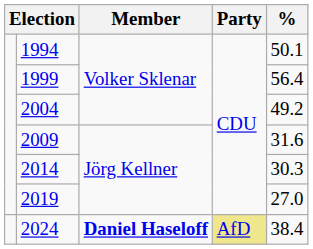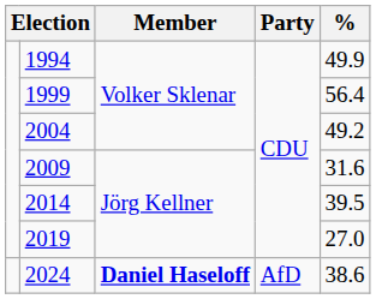 <table class=wikitable>
 <tr>
 <th colspan=2>Election</th>
 <th>Member</th>
 <th>Party</th>
 <th>%</th>
 </tr>
 <tr>
 <td rowspan=6 bgcolor=></td>
 <td><a href='#'>1994</a></td>
 <td rowspan=3><a href='#'>Volker Sklenar</a></td>
 <td rowspan=6><a href='#'>CDU</a></td>
-<td align=right>50.1</td>
+<td align=right>49.9</td>
 </tr>
 <tr>
 <td><a href='#'>1999</a></td>
 <td align=right>56.4</td>
 </tr>
 <tr>
 <td><a href='#'>2004</a></td>
 <td align=right>49.2</td>
 </tr>
 <tr>
 <td><a href='#'>2009</a></td>
 <td rowspan=3><a href='#'>Jörg Kellner</a></td>
 <td align=right>31.6</td>
 </tr>
 <tr>
 <td><a href='#'>2014</a></td>
-<td align=right>30.3</td>
+<td align=right>39.5</td>
 </tr>
 <tr>
 <td><a href='#'>2019</a></td>
 <td align=right>27.0</td>
 </tr>
 <tr>
 <td bgcolor=></td>
 <td><a href='#'>2024</a></td>
 <td><strong><a href='#'>Daniel Haseloff</a></strong></td>
-<td style="background: khaki;"><a href='#'>AfD</a></td>
-<td align=right>38.4</td>
+<td><a href='#'>AfD</a></td>
+<td align=right>38.6</td>
 </tr>
 </table>
